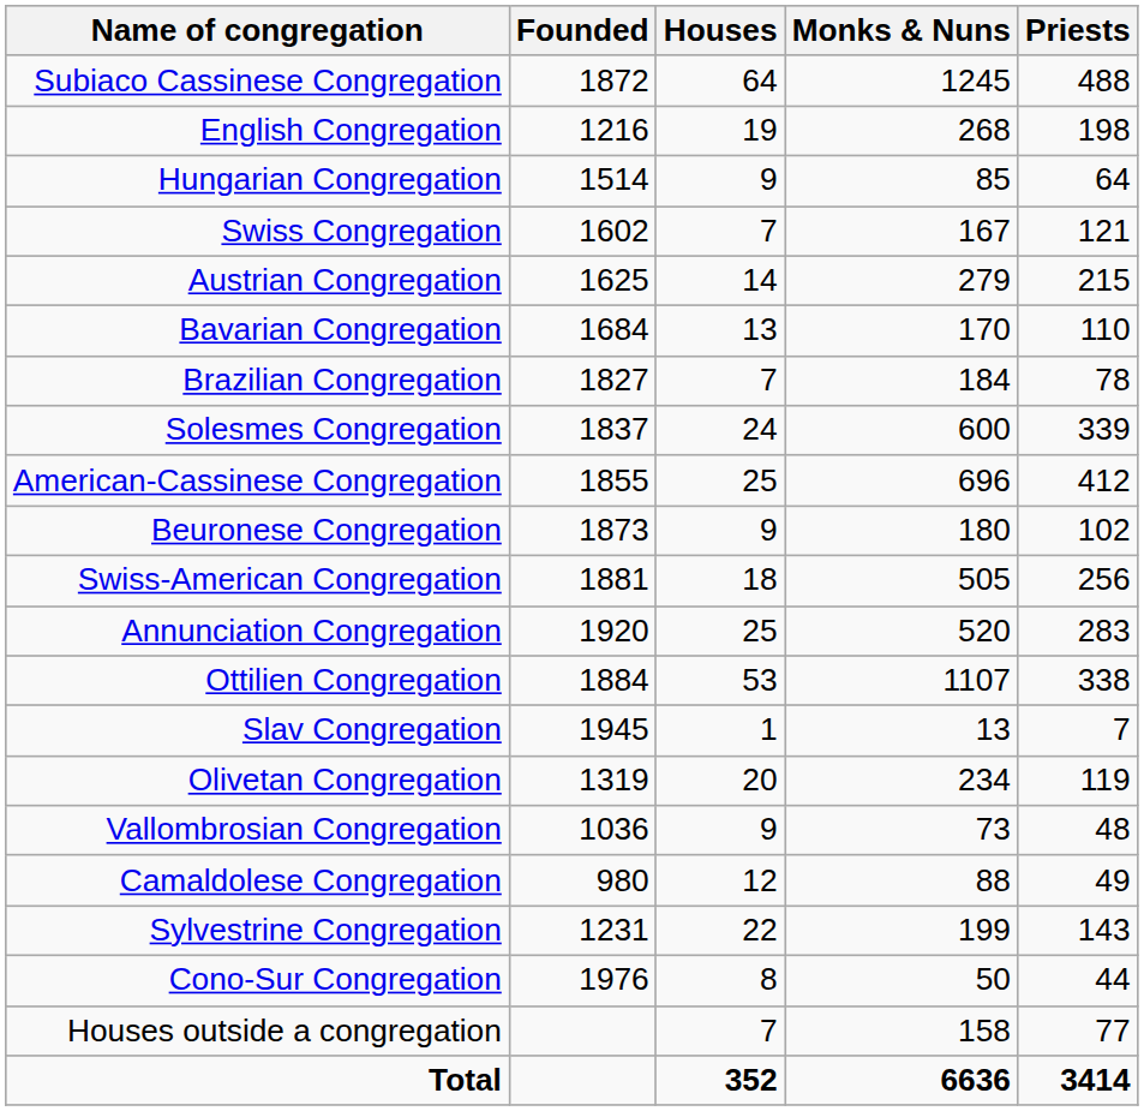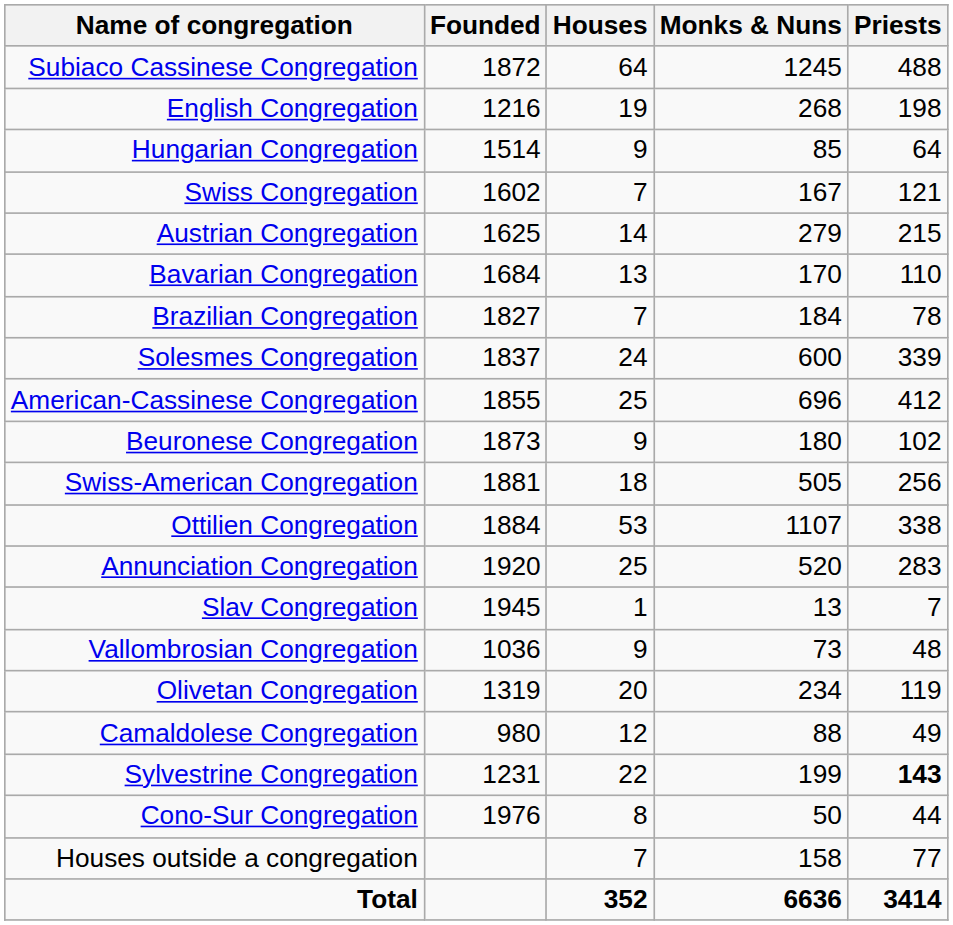 <table class="wikitable sortable" style=text-align:right>
 <tr>
 <th>Name of congregation</th>
 <th>Founded</th>
 <th>Houses</th>
 <th>Monks & Nuns</th>
 <th>Priests</th>
 </tr>
 <tr>
 <td><a href='#'>Subiaco Cassinese Congregation</a></td>
 <td>1872</td>
 <td>64</td>
 <td>1245</td>
 <td>488</td>
 </tr>
 <tr>
 <td><a href='#'>English Congregation</a></td>
 <td>1216</td>
 <td>19</td>
 <td>268</td>
 <td>198</td>
 </tr>
 <tr>
 <td><a href='#'>Hungarian Congregation</a></td>
 <td>1514</td>
 <td>9</td>
 <td>85</td>
 <td>64</td>
 </tr>
 <tr>
 <td><a href='#'>Swiss Congregation</a></td>
 <td>1602</td>
 <td>7</td>
 <td>167</td>
 <td>121</td>
 </tr>
 <tr>
 <td><a href='#'>Austrian Congregation</a></td>
 <td>1625</td>
 <td>14</td>
 <td>279</td>
 <td>215</td>
 </tr>
 <tr>
 <td><a href='#'>Bavarian Congregation</a></td>
 <td>1684</td>
 <td>13</td>
 <td>170</td>
 <td>110</td>
 </tr>
 <tr>
 <td><a href='#'>Brazilian Congregation</a></td>
 <td>1827</td>
 <td>7</td>
 <td>184</td>
 <td>78</td>
 </tr>
 <tr>
 <td><a href='#'>Solesmes Congregation</a></td>
 <td>1837</td>
 <td>24</td>
 <td>600</td>
 <td>339</td>
 </tr>
 <tr>
 <td><a href='#'>American-Cassinese Congregation</a></td>
 <td>1855</td>
 <td>25</td>
 <td>696</td>
 <td>412</td>
 </tr>
 <tr>
 <td><a href='#'>Beuronese Congregation</a></td>
 <td>1873</td>
 <td>9</td>
 <td>180</td>
 <td>102</td>
 </tr>
 <tr>
 <td><a href='#'>Swiss-American Congregation</a></td>
 <td>1881</td>
 <td>18</td>
 <td>505</td>
 <td>256</td>
 </tr>
 <tr>
+<td><a href='#'>Ottilien Congregation</a></td>
+<td>1884</td>
+<td>53</td>
+<td>1107</td>
+<td>338</td>
+</tr>
+<tr>
 <td><a href='#'>Annunciation Congregation</a></td>
 <td>1920</td>
 <td>25</td>
 <td>520</td>
 <td>283</td>
-</tr>
-<tr>
-<td><a href='#'>Ottilien Congregation</a></td>
-<td>1884</td>
-<td>53</td>
-<td>1107</td>
-<td>338</td>
 </tr>
 <tr>
 <td><a href='#'>Slav Congregation</a></td>
 <td>1945</td>
 <td>1</td>
 <td>13</td>
 <td>7</td>
 </tr>
 <tr>
+<td><a href='#'>Vallombrosian Congregation</a></td>
+<td>1036</td>
+<td>9</td>
+<td>73</td>
+<td>48</td>
+</tr>
+<tr>
 <td><a href='#'>Olivetan Congregation</a></td>
 <td>1319</td>
 <td>20</td>
 <td>234</td>
 <td>119</td>
-</tr>
-<tr>
-<td><a href='#'>Vallombrosian Congregation</a></td>
-<td>1036</td>
-<td>9</td>
-<td>73</td>
-<td>48</td>
 </tr>
 <tr>
 <td><a href='#'>Camaldolese Congregation</a></td>
 <td>980</td>
 <td>12</td>
 <td>88</td>
 <td>49</td>
 </tr>
 <tr>
 <td><a href='#'>Sylvestrine Congregation</a></td>
 <td>1231</td>
 <td>22</td>
 <td>199</td>
-<td>143</td>
+<td><strong>143</strong></td>
 </tr>
 <tr>
 <td><a href='#'>Cono-Sur Congregation</a></td>
 <td>1976</td>
 <td>8</td>
 <td>50</td>
 <td>44</td>
 </tr>
 <tr>
 <td>Houses outside a congregation</td>
 <td></td>
 <td>7</td>
 <td>158</td>
 <td>77</td>
 </tr>
 <tr>
 <td><strong>Total</strong></td>
 <td></td>
 <td><strong>352</strong></td>
 <td><strong>6636</strong></td>
 <td><strong>3414</strong></td>
 </tr>
 </table>
